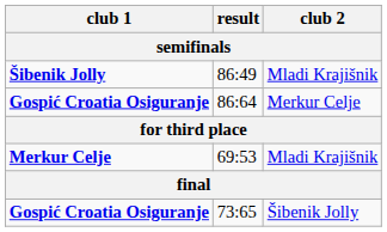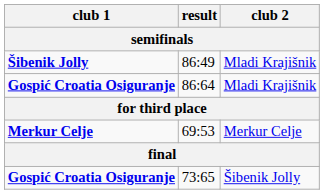 <table class="wikitable">
 <tr>
 <th>club 1</th>
 <th>result</th>
 <th>club 2</th>
 </tr>
 <tr>
 <th colspan="3">semifinals</th>
 </tr>
 <tr>
 <td> <strong><a href='#'>Šibenik Jolly</a></strong></td>
 <td>86:49</td>
 <td> <a href='#'>Mladi Krajišnik</a></td>
 </tr>
 <tr>
 <td> <strong><a href='#'>Gospić Croatia Osiguranje</a></strong></td>
 <td>86:64</td>
-<td> <a href='#'>Merkur Celje</a></td>
+<td> <a href='#'>Mladi Krajišnik</a></td>
 </tr>
 <tr>
 <th colspan="3">for third place</th>
 </tr>
 <tr>
 <td> <strong><a href='#'>Merkur Celje</a></strong></td>
 <td>69:53</td>
-<td> <a href='#'>Mladi Krajišnik</a></td>
+<td> <a href='#'>Merkur Celje</a></td>
 </tr>
 <tr>
 <th colspan="3">final</th>
 </tr>
 <tr>
 <td> <strong><a href='#'>Gospić Croatia Osiguranje</a></strong></td>
 <td>73:65</td>
 <td> <a href='#'>Šibenik Jolly</a></td>
 </tr>
 </table>
